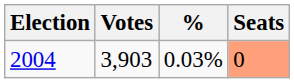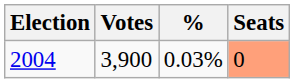 <table class=wikitable>
 <tr>
 <th>Election</th>
 <th>Votes</th>
 <th>%</th>
 <th>Seats</th>
 </tr>
 <tr>
 <td><a href='#'>2004</a></td>
-<td>3,903</td>
+<td>3,900</td>
 <td>0.03%</td>
 <td style="background: lightsalmon;">0</td>
 </tr>
 </table>
